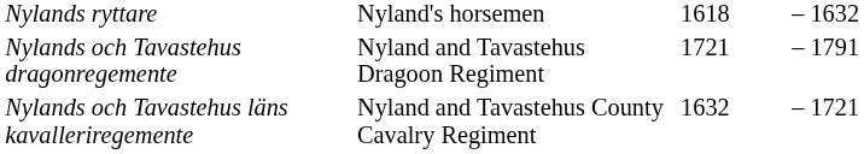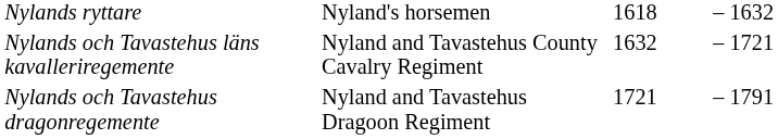 <table class="toccolours" style="float: auto; clear: right; margin: 0 0 0.5em 1em;" width="600px">
 <tr style="vertical-align: top;">
 <td><em>Nylands ryttare</em></td>
 <td>Nyland's horsemen</td>
 <td width="12%">1618</td>
 <td width="1%">–</td>
 <td width="12%">1632</td>
 </tr>
 <tr style="vertical-align: top;">
+<td><em>Nylands och Tavastehus läns kavalleriregemente</em></td>
+<td>Nyland and Tavastehus County Cavalry Regiment</td>
+<td>1632</td>
+<td>–</td>
+<td>1721</td>
+</tr>
+<tr style="vertical-align: top;">
 <td><em>Nylands och Tavastehus dragonregemente</em></td>
 <td>Nyland and Tavastehus Dragoon Regiment</td>
 <td>1721</td>
 <td>–</td>
 <td>1791</td>
 </tr>
-<tr style="vertical-align: top;">
-<td><em>Nylands och Tavastehus läns kavalleriregemente</em></td>
-<td>Nyland and Tavastehus County Cavalry Regiment</td>
-<td>1632</td>
-<td>–</td>
-<td>1721</td>
-</tr>
 </table>
